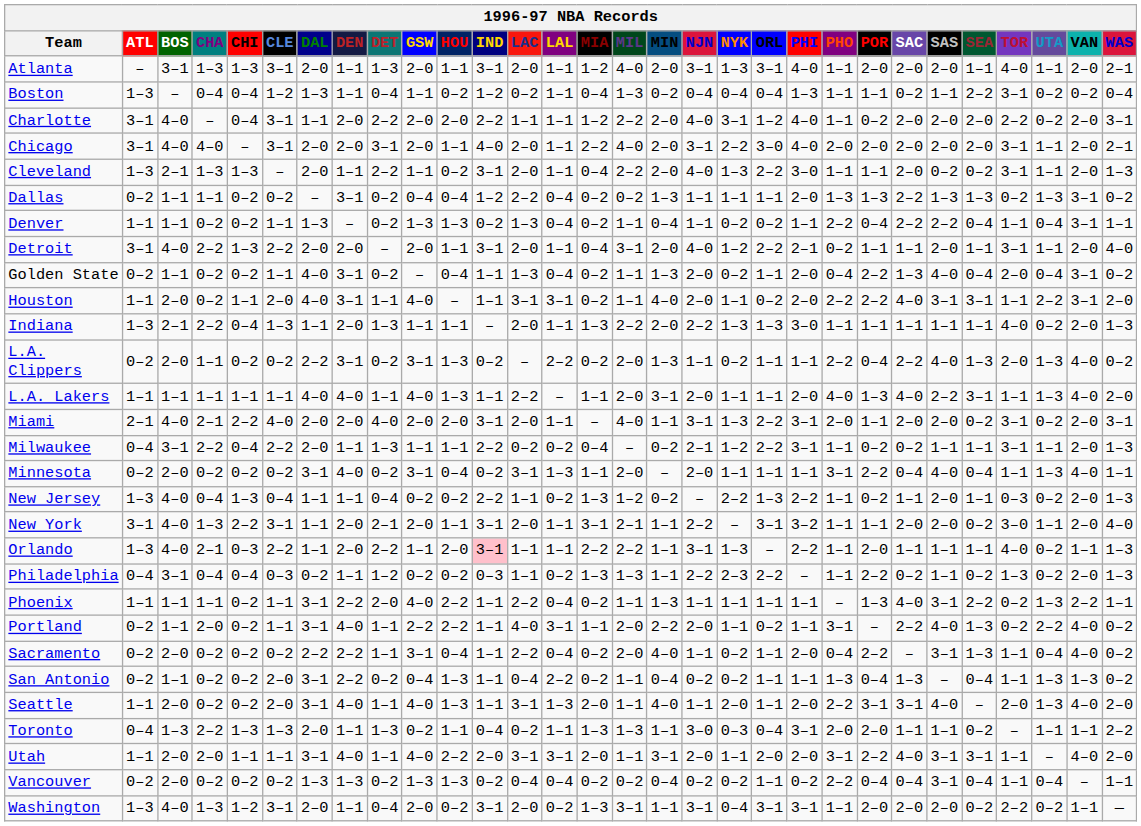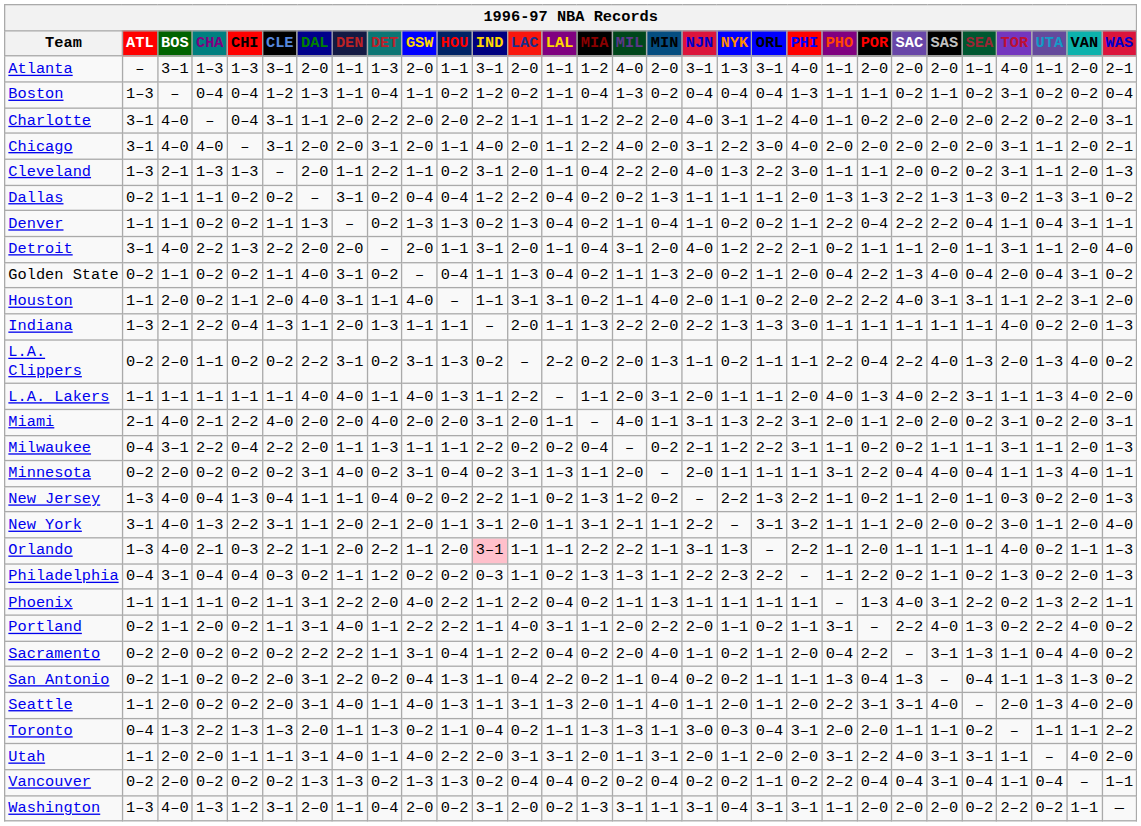 <table class="wikitable" style="font-size:90%; text-align:center;">
 <tr>
 <th colspan=30>1996-97 NBA Records</th>
 </tr>
 <tr>
 <th width=100>Team</th>
 <th style="background:#FF0000;color:#FFFFFF;width=35">ATL</th>
 <th style="background:#006400;color:#FFFFFF;width=35">BOS</th>
 <th style="background:#008080;color:#800080;width=35">CHA</th>
 <th style="background:#FF0000;color:#000000;width=35">CHI</th>
 <th style="background:#000000;color:#5787DC;width=35">CLE</th>
 <th style="background:#00008B;color:#008000;width=35">DAL</th>
 <th style="background:#141A44;color:#BC2224;width=35">DEN</th>
 <th style="background:#0C7674;color:#BB222C;width=35">DET</th>
 <th style="background:#0000FF;color:#FFD700;width=35">GSW</th>
 <th style="background:#002366;color:#FF0000;width=35">HOU</th>
 <th style="background:#000080;color:#FFD700;width=35">IND</th>
 <th style="background:#F9160D;color:#1A2E8B;width=35">LAC</th>
 <th style="background:#800080;color:#FFD700;width=35">LAL</th>
 <th style="background:#000000;color:#8B0000;width=35">MIA</th>
 <th style="background:#00471B;color:#5C378A;width=35">MIL</th>
 <th style="background:#044D80;color:#000000;width=35">MIN</th>
 <th style="background:#DC143C;color:#0000CD;width=35">NJN</th>
 <th style="background:#0000FF;color:#FF8C00;width=35">NYK</th>
 <th style="background:#0000FF;color:#000000;width=35">ORL</th>
 <th style="background:#FF0000;color:#0000FF;width=35">PHI</th>
 <th style="background:#800080;color:#FF4500;width=35">PHO</th>
 <th style="background:#000000;color:#FF0000;width=35">POR</th>
 <th style="background:#6846A8;color:#FFFFFF;width=35">SAC</th>
 <th style="background:#000000;color:#C0C0C0;width=35">SAS</th>
 <th style="background:#005831;color:#992634;width=35">SEA</th>
 <th style="background:#7436BF;color:#BE0F34;width=35">TOR</th>
 <th style="background:#644A9C;color:#149BC7;width=35">UTA</th>
 <th style="background:#0CB2AC;color:#000000;width=35">VAN</th>
 <th style="background:#DC143C;color:#0000CD;width=35">WAS</th>
 </tr>
 <tr>
 <td style="text-align:left;"><a href='#'>Atlanta</a></td>
 <td>–</td>
 <td>3–1</td>
 <td>1–3</td>
 <td>1–3</td>
 <td>3–1</td>
 <td>2–0</td>
 <td>1–1</td>
 <td>1–3</td>
 <td>2–0</td>
 <td>1–1</td>
 <td>3–1</td>
 <td>2–0</td>
 <td>1–1</td>
 <td>1–2</td>
 <td>4–0</td>
 <td>2–0</td>
 <td>3–1</td>
 <td>1–3</td>
 <td>3–1</td>
 <td>4–0</td>
 <td>1–1</td>
 <td>2–0</td>
 <td>2–0</td>
 <td>2–0</td>
 <td>1–1</td>
 <td>4–0</td>
 <td>1–1</td>
 <td>2–0</td>
 <td>2–1</td>
 </tr>
 <tr>
 <td style="text-align:left;"><a href='#'>Boston</a></td>
 <td>1–3</td>
 <td>–</td>
 <td>0–4</td>
 <td>0–4</td>
 <td>1–2</td>
 <td>1–3</td>
 <td>1–1</td>
 <td>0–4</td>
 <td>1–1</td>
 <td>0–2</td>
 <td>1–2</td>
 <td>0–2</td>
 <td>1–1</td>
 <td>0–4</td>
 <td>1–3</td>
 <td>0–2</td>
 <td>0–4</td>
 <td>0–4</td>
 <td>0–4</td>
 <td>1–3</td>
 <td>1–1</td>
 <td>1–1</td>
 <td>0–2</td>
 <td>1–1</td>
-<td>2–2</td>
+<td>0–2</td>
 <td>3–1</td>
 <td>0–2</td>
 <td>0–2</td>
 <td>0–4</td>
 </tr>
 <tr>
 <td style="text-align:left;"><a href='#'>Charlotte</a></td>
 <td>3–1</td>
 <td>4–0</td>
 <td>–</td>
 <td>0–4</td>
 <td>3–1</td>
 <td>1–1</td>
 <td>2–0</td>
 <td>2–2</td>
 <td>2–0</td>
 <td>2–0</td>
 <td>2–2</td>
 <td>1–1</td>
 <td>1–1</td>
 <td>1–2</td>
 <td>2–2</td>
 <td>2–0</td>
 <td>4–0</td>
 <td>3–1</td>
 <td>1–2</td>
 <td>4–0</td>
 <td>1–1</td>
 <td>0–2</td>
 <td>2–0</td>
 <td>2–0</td>
 <td>2–0</td>
 <td>2–2</td>
 <td>0–2</td>
 <td>2–0</td>
 <td>3–1</td>
 </tr>
 <tr>
 <td style="text-align:left;"><a href='#'>Chicago</a></td>
 <td>3–1</td>
 <td>4–0</td>
 <td>4–0</td>
 <td>–</td>
 <td>3–1</td>
 <td>2–0</td>
 <td>2–0</td>
 <td>3–1</td>
 <td>2–0</td>
 <td>1–1</td>
 <td>4–0</td>
 <td>2–0</td>
 <td>1–1</td>
 <td>2–2</td>
 <td>4–0</td>
 <td>2–0</td>
 <td>3–1</td>
 <td>2–2</td>
 <td>3–0</td>
 <td>4–0</td>
 <td>2–0</td>
 <td>2–0</td>
 <td>2–0</td>
 <td>2–0</td>
 <td>2–0</td>
 <td>3–1</td>
 <td>1–1</td>
 <td>2–0</td>
 <td>2–1</td>
 </tr>
 <tr>
 <td style="text-align:left;"><a href='#'>Cleveland</a></td>
 <td>1–3</td>
 <td>2–1</td>
 <td>1–3</td>
 <td>1–3</td>
 <td>–</td>
 <td>2–0</td>
 <td>1–1</td>
 <td>2–2</td>
 <td>1–1</td>
 <td>0–2</td>
 <td>3–1</td>
 <td>2–0</td>
 <td>1–1</td>
 <td>0–4</td>
 <td>2–2</td>
 <td>2–0</td>
 <td>4–0</td>
 <td>1–3</td>
 <td>2–2</td>
 <td>3–0</td>
 <td>1–1</td>
 <td>1–1</td>
 <td>2–0</td>
 <td>0–2</td>
 <td>0–2</td>
 <td>3–1</td>
 <td>1–1</td>
 <td>2–0</td>
 <td>1–3</td>
 </tr>
 <tr>
 <td style="text-align:left;"><a href='#'>Dallas</a></td>
 <td>0–2</td>
 <td>1–1</td>
 <td>1–1</td>
 <td>0–2</td>
 <td>0–2</td>
 <td>–</td>
 <td>3–1</td>
 <td>0–2</td>
 <td>0–4</td>
 <td>0–4</td>
 <td>1–2</td>
 <td>2–2</td>
 <td>0–4</td>
 <td>0–2</td>
 <td>0–2</td>
 <td>1–3</td>
 <td>1–1</td>
 <td>1–1</td>
 <td>1–1</td>
 <td>2–0</td>
 <td>1–3</td>
 <td>1–3</td>
 <td>2–2</td>
 <td>1–3</td>
 <td>1–3</td>
 <td>0–2</td>
 <td>1–3</td>
 <td>3–1</td>
 <td>0–2</td>
 </tr>
 <tr>
 <td style="text-align:left;"><a href='#'>Denver</a></td>
 <td>1–1</td>
 <td>1–1</td>
 <td>0–2</td>
 <td>0–2</td>
 <td>1–1</td>
 <td>1–3</td>
 <td>–</td>
 <td>0–2</td>
 <td>1–3</td>
 <td>1–3</td>
 <td>0–2</td>
 <td>1–3</td>
 <td>0–4</td>
 <td>0–2</td>
 <td>1–1</td>
 <td>0–4</td>
 <td>1–1</td>
 <td>0–2</td>
 <td>0–2</td>
 <td>1–1</td>
 <td>2–2</td>
 <td>0–4</td>
 <td>2–2</td>
 <td>2–2</td>
 <td>0–4</td>
 <td>1–1</td>
 <td>0–4</td>
 <td>3–1</td>
 <td>1–1</td>
 </tr>
 <tr>
 <td style="text-align:left;"><a href='#'>Detroit</a></td>
 <td>3–1</td>
 <td>4–0</td>
 <td>2–2</td>
 <td>1–3</td>
 <td>2–2</td>
 <td>2–0</td>
 <td>2–0</td>
 <td>–</td>
 <td>2–0</td>
 <td>1–1</td>
 <td>3–1</td>
 <td>2–0</td>
 <td>1–1</td>
 <td>0–4</td>
 <td>3–1</td>
 <td>2–0</td>
 <td>4–0</td>
 <td>1–2</td>
 <td>2–2</td>
 <td>2–1</td>
 <td>0–2</td>
 <td>1–1</td>
 <td>1–1</td>
 <td>2–0</td>
 <td>1–1</td>
 <td>3–1</td>
 <td>1–1</td>
 <td>2–0</td>
 <td>4–0</td>
 </tr>
 <tr>
 <td style="text-align:left;">Golden State</td>
 <td>0–2</td>
 <td>1–1</td>
 <td>0–2</td>
 <td>0–2</td>
 <td>1–1</td>
 <td>4–0</td>
 <td>3–1</td>
 <td>0–2</td>
 <td>–</td>
 <td>0–4</td>
 <td>1–1</td>
 <td>1–3</td>
 <td>0–4</td>
 <td>0–2</td>
 <td>1–1</td>
 <td>1–3</td>
 <td>2–0</td>
 <td>0–2</td>
 <td>1–1</td>
 <td>2–0</td>
 <td>0–4</td>
 <td>2–2</td>
 <td>1–3</td>
 <td>4–0</td>
 <td>0–4</td>
 <td>2–0</td>
 <td>0–4</td>
 <td>3–1</td>
 <td>0–2</td>
 </tr>
 <tr>
 <td style="text-align:left;"><a href='#'>Houston</a></td>
 <td>1–1</td>
 <td>2–0</td>
 <td>0–2</td>
 <td>1–1</td>
 <td>2–0</td>
 <td>4–0</td>
 <td>3–1</td>
 <td>1–1</td>
 <td>4–0</td>
 <td>–</td>
 <td>1–1</td>
 <td>3–1</td>
 <td>3–1</td>
 <td>0–2</td>
 <td>1–1</td>
 <td>4–0</td>
 <td>2–0</td>
 <td>1–1</td>
 <td>0–2</td>
 <td>2–0</td>
 <td>2–2</td>
 <td>2–2</td>
 <td>4–0</td>
 <td>3–1</td>
 <td>3–1</td>
 <td>1–1</td>
 <td>2–2</td>
 <td>3–1</td>
 <td>2–0</td>
 </tr>
 <tr>
 <td style="text-align:left;"><a href='#'>Indiana</a></td>
 <td>1–3</td>
 <td>2–1</td>
 <td>2–2</td>
 <td>0–4</td>
 <td>1–3</td>
 <td>1–1</td>
 <td>2–0</td>
 <td>1–3</td>
 <td>1–1</td>
 <td>1–1</td>
 <td>–</td>
 <td>2–0</td>
 <td>1–1</td>
 <td>1–3</td>
 <td>2–2</td>
 <td>2–0</td>
 <td>2–2</td>
 <td>1–3</td>
 <td>1–3</td>
 <td>3–0</td>
 <td>1–1</td>
 <td>1–1</td>
 <td>1–1</td>
 <td>1–1</td>
 <td>1–1</td>
 <td>4–0</td>
 <td>0–2</td>
 <td>2–0</td>
 <td>1–3</td>
 </tr>
 <tr>
 <td style="text-align:left;"><a href='#'>L.A. Clippers</a></td>
 <td>0–2</td>
 <td>2–0</td>
 <td>1–1</td>
 <td>0–2</td>
 <td>0–2</td>
 <td>2–2</td>
 <td>3–1</td>
 <td>0–2</td>
 <td>3–1</td>
 <td>1–3</td>
 <td>0–2</td>
 <td>–</td>
 <td>2–2</td>
 <td>0–2</td>
 <td>2–0</td>
 <td>1–3</td>
 <td>1–1</td>
 <td>0–2</td>
 <td>1–1</td>
 <td>1–1</td>
 <td>2–2</td>
 <td>0–4</td>
 <td>2–2</td>
 <td>4–0</td>
 <td>1–3</td>
 <td>2–0</td>
 <td>1–3</td>
 <td>4–0</td>
 <td>0–2</td>
 </tr>
 <tr>
 <td style="text-align:left;"><a href='#'>L.A. Lakers</a></td>
 <td>1–1</td>
 <td>1–1</td>
 <td>1–1</td>
 <td>1–1</td>
 <td>1–1</td>
 <td>4–0</td>
 <td>4–0</td>
 <td>1–1</td>
 <td>4–0</td>
 <td>1–3</td>
 <td>1–1</td>
 <td>2–2</td>
 <td>–</td>
 <td>1–1</td>
 <td>2–0</td>
 <td>3–1</td>
 <td>2–0</td>
 <td>1–1</td>
 <td>1–1</td>
 <td>2–0</td>
 <td>4–0</td>
 <td>1–3</td>
 <td>4–0</td>
 <td>2–2</td>
 <td>3–1</td>
 <td>1–1</td>
 <td>1–3</td>
 <td>4–0</td>
 <td>2–0</td>
 </tr>
 <tr>
 <td style="text-align:left;"><a href='#'>Miami</a></td>
 <td>2–1</td>
 <td>4–0</td>
 <td>2–1</td>
 <td>2–2</td>
 <td>4–0</td>
 <td>2–0</td>
 <td>2–0</td>
 <td>4–0</td>
 <td>2–0</td>
 <td>2–0</td>
 <td>3–1</td>
 <td>2–0</td>
 <td>1–1</td>
 <td>–</td>
 <td>4–0</td>
 <td>1–1</td>
 <td>3–1</td>
 <td>1–3</td>
 <td>2–2</td>
 <td>3–1</td>
 <td>2–0</td>
 <td>1–1</td>
 <td>2–0</td>
 <td>2–0</td>
 <td>0–2</td>
 <td>3–1</td>
 <td>0–2</td>
 <td>2–0</td>
 <td>3–1</td>
 </tr>
 <tr>
 <td style="text-align:left;"><a href='#'>Milwaukee</a></td>
 <td>0–4</td>
 <td>3–1</td>
 <td>2–2</td>
 <td>0–4</td>
 <td>2–2</td>
 <td>2–0</td>
 <td>1–1</td>
 <td>1–3</td>
 <td>1–1</td>
 <td>1–1</td>
 <td>2–2</td>
 <td>0–2</td>
 <td>0–2</td>
 <td>0–4</td>
 <td>–</td>
 <td>0–2</td>
 <td>2–1</td>
 <td>1–2</td>
 <td>2–2</td>
 <td>3–1</td>
 <td>1–1</td>
 <td>0–2</td>
 <td>0–2</td>
 <td>1–1</td>
 <td>1–1</td>
 <td>3–1</td>
 <td>1–1</td>
 <td>2–0</td>
 <td>1–3</td>
 </tr>
 <tr>
 <td style="text-align:left;"><a href='#'>Minnesota</a></td>
 <td>0–2</td>
 <td>2–0</td>
 <td>0–2</td>
 <td>0–2</td>
 <td>0–2</td>
 <td>3–1</td>
 <td>4–0</td>
 <td>0–2</td>
 <td>3–1</td>
 <td>0–4</td>
 <td>0–2</td>
 <td>3–1</td>
 <td>1–3</td>
 <td>1–1</td>
 <td>2–0</td>
 <td>–</td>
 <td>2–0</td>
 <td>1–1</td>
 <td>1–1</td>
 <td>1–1</td>
 <td>3–1</td>
 <td>2–2</td>
 <td>0–4</td>
 <td>4–0</td>
 <td>0–4</td>
 <td>1–1</td>
 <td>1–3</td>
 <td>4–0</td>
 <td>1–1</td>
 </tr>
 <tr>
 <td style="text-align:left;"><a href='#'>New Jersey</a></td>
 <td>1–3</td>
 <td>4–0</td>
 <td>0–4</td>
 <td>1–3</td>
 <td>0–4</td>
 <td>1–1</td>
 <td>1–1</td>
 <td>0–4</td>
 <td>0–2</td>
 <td>0–2</td>
 <td>2–2</td>
 <td>1–1</td>
 <td>0–2</td>
 <td>1–3</td>
 <td>1–2</td>
 <td>0–2</td>
 <td>–</td>
 <td>2–2</td>
 <td>1–3</td>
 <td>2–2</td>
 <td>1–1</td>
 <td>0–2</td>
 <td>1–1</td>
 <td>2–0</td>
 <td>1–1</td>
 <td>0–3</td>
 <td>0–2</td>
 <td>2–0</td>
 <td>1–3</td>
 </tr>
 <tr>
 <td style="text-align:left;"><a href='#'>New York</a></td>
 <td>3–1</td>
 <td>4–0</td>
 <td>1–3</td>
 <td>2–2</td>
 <td>3–1</td>
 <td>1–1</td>
 <td>2–0</td>
 <td>2–1</td>
 <td>2–0</td>
 <td>1–1</td>
 <td>3–1</td>
 <td>2–0</td>
 <td>1–1</td>
 <td>3–1</td>
 <td>2–1</td>
 <td>1–1</td>
 <td>2–2</td>
 <td>–</td>
 <td>3–1</td>
 <td>3–2</td>
 <td>1–1</td>
 <td>1–1</td>
 <td>2–0</td>
 <td>2–0</td>
 <td>0–2</td>
 <td>3–0</td>
 <td>1–1</td>
 <td>2–0</td>
 <td>4–0</td>
 </tr>
 <tr>
 <td style="text-align:left;"><a href='#'>Orlando</a></td>
 <td>1–3</td>
 <td>4–0</td>
 <td>2–1</td>
 <td>0–3</td>
 <td>2–2</td>
 <td>1–1</td>
 <td>2–0</td>
 <td>2–2</td>
 <td>1–1</td>
 <td>2–0</td>
 <td style="background: pink;">3–1</td>
 <td>1–1</td>
 <td>1–1</td>
 <td>2–2</td>
 <td>2–2</td>
 <td>1–1</td>
 <td>3–1</td>
 <td>1–3</td>
 <td>–</td>
 <td>2–2</td>
 <td>1–1</td>
 <td>2–0</td>
 <td>1–1</td>
 <td>1–1</td>
 <td>1–1</td>
 <td>4–0</td>
 <td>0–2</td>
 <td>1–1</td>
 <td>1–3</td>
 </tr>
 <tr>
 <td style="text-align:left;"><a href='#'>Philadelphia</a></td>
 <td>0–4</td>
 <td>3–1</td>
 <td>0–4</td>
 <td>0–4</td>
 <td>0–3</td>
 <td>0–2</td>
 <td>1–1</td>
 <td>1–2</td>
 <td>0–2</td>
 <td>0–2</td>
 <td>0–3</td>
 <td>1–1</td>
 <td>0–2</td>
 <td>1–3</td>
 <td>1–3</td>
 <td>1–1</td>
 <td>2–2</td>
 <td>2–3</td>
 <td>2–2</td>
 <td>–</td>
 <td>1–1</td>
 <td>2–2</td>
 <td>0–2</td>
 <td>1–1</td>
 <td>0–2</td>
 <td>1–3</td>
 <td>0–2</td>
 <td>2–0</td>
 <td>1–3</td>
 </tr>
 <tr>
 <td style="text-align:left;"><a href='#'>Phoenix</a></td>
 <td>1–1</td>
 <td>1–1</td>
 <td>1–1</td>
 <td>0–2</td>
 <td>1–1</td>
 <td>3–1</td>
 <td>2–2</td>
 <td>2–0</td>
 <td>4–0</td>
 <td>2–2</td>
 <td>1–1</td>
 <td>2–2</td>
 <td>0–4</td>
 <td>0–2</td>
 <td>1–1</td>
 <td>1–3</td>
 <td>1–1</td>
 <td>1–1</td>
 <td>1–1</td>
 <td>1–1</td>
 <td>–</td>
 <td>1–3</td>
 <td>4–0</td>
 <td>3–1</td>
 <td>2–2</td>
 <td>0–2</td>
 <td>1–3</td>
 <td>2–2</td>
 <td>1–1</td>
 </tr>
 <tr>
 <td style="text-align:left;"><a href='#'>Portland</a></td>
 <td>0–2</td>
 <td>1–1</td>
 <td>2–0</td>
 <td>0–2</td>
 <td>1–1</td>
 <td>3–1</td>
 <td>4–0</td>
 <td>1–1</td>
 <td>2–2</td>
 <td>2–2</td>
 <td>1–1</td>
 <td>4–0</td>
 <td>3–1</td>
 <td>1–1</td>
 <td>2–0</td>
 <td>2–2</td>
 <td>2–0</td>
 <td>1–1</td>
 <td>0–2</td>
 <td>1–1</td>
 <td>3–1</td>
 <td>–</td>
 <td>2–2</td>
 <td>4–0</td>
 <td>1–3</td>
 <td>0–2</td>
 <td>2–2</td>
 <td>4–0</td>
 <td>0–2</td>
 </tr>
 <tr>
 <td style="text-align:left;"><a href='#'>Sacramento</a></td>
 <td>0–2</td>
 <td>2–0</td>
 <td>0–2</td>
 <td>0–2</td>
 <td>0–2</td>
 <td>2–2</td>
 <td>2–2</td>
 <td>1–1</td>
 <td>3–1</td>
 <td>0–4</td>
 <td>1–1</td>
 <td>2–2</td>
 <td>0–4</td>
 <td>0–2</td>
 <td>2–0</td>
 <td>4–0</td>
 <td>1–1</td>
 <td>0–2</td>
 <td>1–1</td>
 <td>2–0</td>
 <td>0–4</td>
 <td>2–2</td>
 <td>–</td>
 <td>3–1</td>
 <td>1–3</td>
 <td>1–1</td>
 <td>0–4</td>
 <td>4–0</td>
 <td>0–2</td>
 </tr>
 <tr>
 <td style="text-align:left;"><a href='#'>San Antonio</a></td>
 <td>0–2</td>
 <td>1–1</td>
 <td>0–2</td>
 <td>0–2</td>
 <td>2–0</td>
 <td>3–1</td>
 <td>2–2</td>
 <td>0–2</td>
 <td>0–4</td>
 <td>1–3</td>
 <td>1–1</td>
 <td>0–4</td>
 <td>2–2</td>
 <td>0–2</td>
 <td>1–1</td>
 <td>0–4</td>
 <td>0–2</td>
 <td>0–2</td>
 <td>1–1</td>
 <td>1–1</td>
 <td>1–3</td>
 <td>0–4</td>
 <td>1–3</td>
 <td>–</td>
 <td>0–4</td>
 <td>1–1</td>
 <td>1–3</td>
 <td>1–3</td>
 <td>0–2</td>
 </tr>
 <tr>
 <td style="text-align:left;"><a href='#'>Seattle</a></td>
 <td>1–1</td>
 <td>2–0</td>
 <td>0–2</td>
 <td>0–2</td>
 <td>2–0</td>
 <td>3–1</td>
 <td>4–0</td>
 <td>1–1</td>
 <td>4–0</td>
 <td>1–3</td>
 <td>1–1</td>
 <td>3–1</td>
 <td>1–3</td>
 <td>2–0</td>
 <td>1–1</td>
 <td>4–0</td>
 <td>1–1</td>
 <td>2–0</td>
 <td>1–1</td>
 <td>2–0</td>
 <td>2–2</td>
 <td>3–1</td>
 <td>3–1</td>
 <td>4–0</td>
 <td>–</td>
 <td>2–0</td>
 <td>1–3</td>
 <td>4–0</td>
 <td>2–0</td>
 </tr>
 <tr>
 <td style="text-align:left;"><a href='#'>Toronto</a></td>
 <td>0–4</td>
 <td>1–3</td>
 <td>2–2</td>
 <td>1–3</td>
 <td>1–3</td>
 <td>2–0</td>
 <td>1–1</td>
 <td>1–3</td>
 <td>0–2</td>
 <td>1–1</td>
 <td>0–4</td>
 <td>0–2</td>
 <td>1–1</td>
 <td>1–3</td>
 <td>1–3</td>
 <td>1–1</td>
 <td>3–0</td>
 <td>0–3</td>
 <td>0–4</td>
 <td>3–1</td>
 <td>2–0</td>
 <td>2–0</td>
 <td>1–1</td>
 <td>1–1</td>
 <td>0–2</td>
 <td>–</td>
 <td>1–1</td>
 <td>1–1</td>
 <td>2–2</td>
 </tr>
 <tr>
 <td style="text-align:left;"><a href='#'>Utah</a></td>
 <td>1–1</td>
 <td>2–0</td>
 <td>2–0</td>
 <td>1–1</td>
 <td>1–1</td>
 <td>3–1</td>
 <td>4–0</td>
 <td>1–1</td>
 <td>4–0</td>
 <td>2–2</td>
 <td>2–0</td>
 <td>3–1</td>
 <td>3–1</td>
 <td>2–0</td>
 <td>1–1</td>
 <td>3–1</td>
 <td>2–0</td>
 <td>1–1</td>
 <td>2–0</td>
 <td>2–0</td>
 <td>3–1</td>
 <td>2–2</td>
 <td>4–0</td>
 <td>3–1</td>
 <td>3–1</td>
 <td>1–1</td>
 <td>–</td>
 <td>4–0</td>
 <td>2–0</td>
 </tr>
 <tr>
 <td style="text-align:left;"><a href='#'>Vancouver</a></td>
 <td>0–2</td>
 <td>2–0</td>
 <td>0–2</td>
 <td>0–2</td>
 <td>0–2</td>
 <td>1–3</td>
 <td>1–3</td>
 <td>0–2</td>
 <td>1–3</td>
 <td>1–3</td>
 <td>0–2</td>
 <td>0–4</td>
 <td>0–4</td>
 <td>0–2</td>
 <td>0–2</td>
 <td>0–4</td>
 <td>0–2</td>
 <td>0–2</td>
 <td>1–1</td>
 <td>0–2</td>
 <td>2–2</td>
 <td>0–4</td>
 <td>0–4</td>
 <td>3–1</td>
 <td>0–4</td>
 <td>1–1</td>
 <td>0–4</td>
 <td>–</td>
 <td>1–1</td>
 </tr>
 <tr>
 <td style="text-align:left;"><a href='#'>Washington</a></td>
 <td>1–3</td>
 <td>4–0</td>
 <td>1–3</td>
 <td>1–2</td>
 <td>3–1</td>
 <td>2–0</td>
 <td>1–1</td>
 <td>0–4</td>
 <td>2–0</td>
 <td>0–2</td>
 <td>3–1</td>
 <td>2–0</td>
 <td>0–2</td>
 <td>1–3</td>
 <td>3–1</td>
 <td>1–1</td>
 <td>3–1</td>
 <td>0–4</td>
 <td>3–1</td>
 <td>3–1</td>
 <td>1–1</td>
 <td>2–0</td>
 <td>2–0</td>
 <td>2–0</td>
 <td>0–2</td>
 <td>2–2</td>
 <td>0–2</td>
 <td>1–1</td>
 <td>—</td>
 </tr>
 </table>
